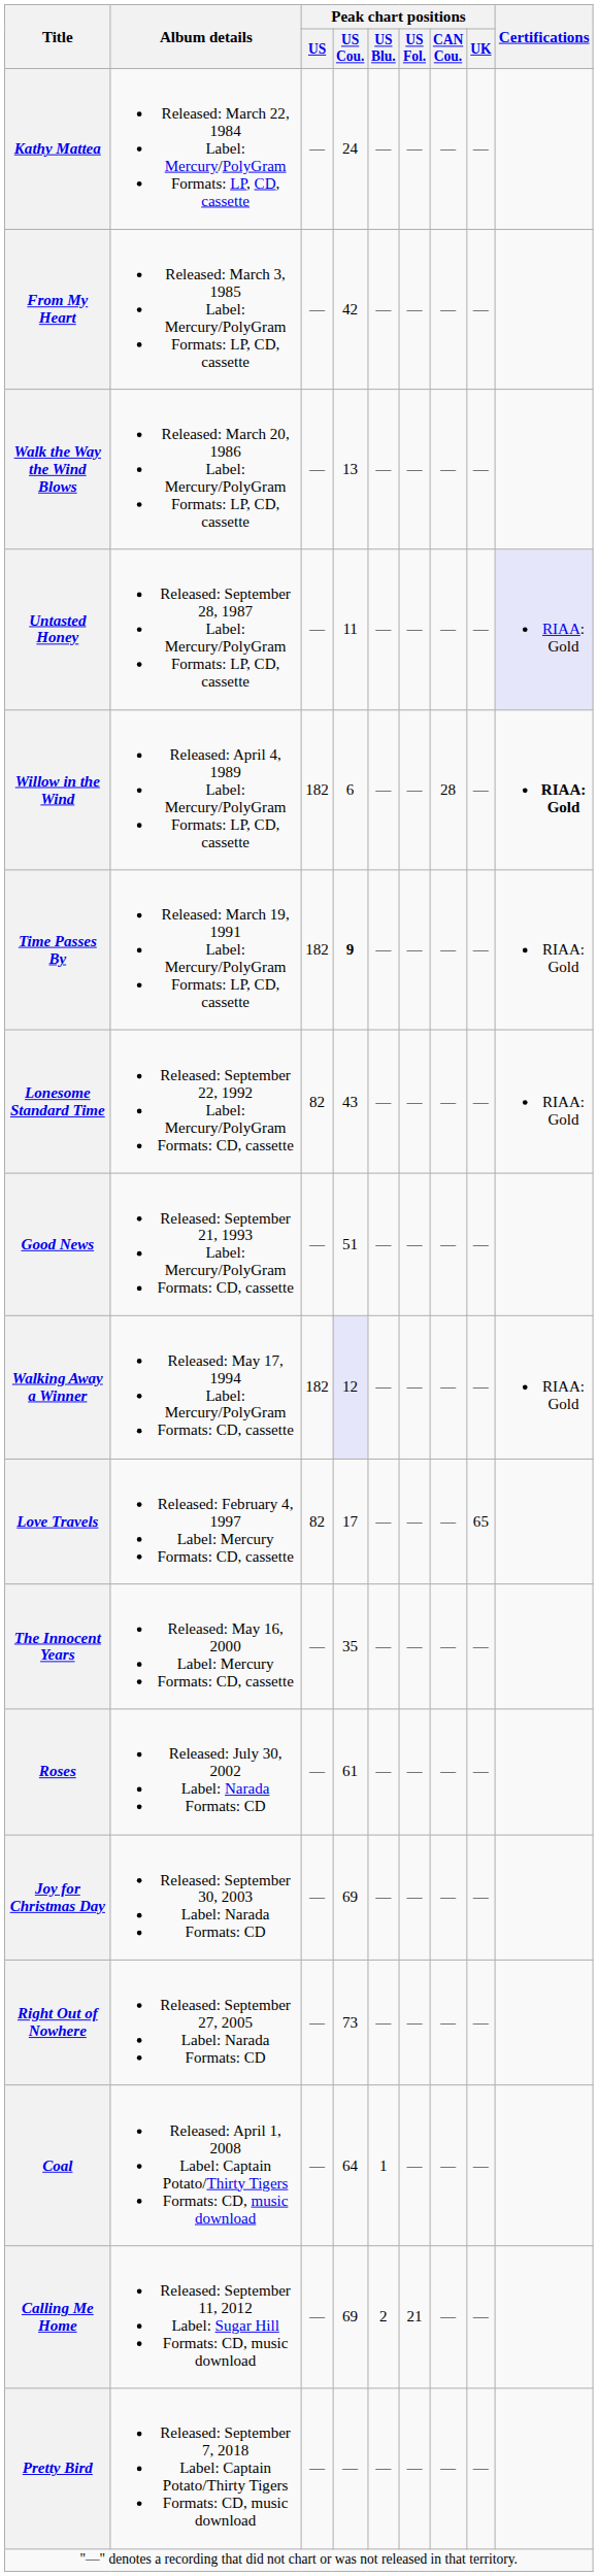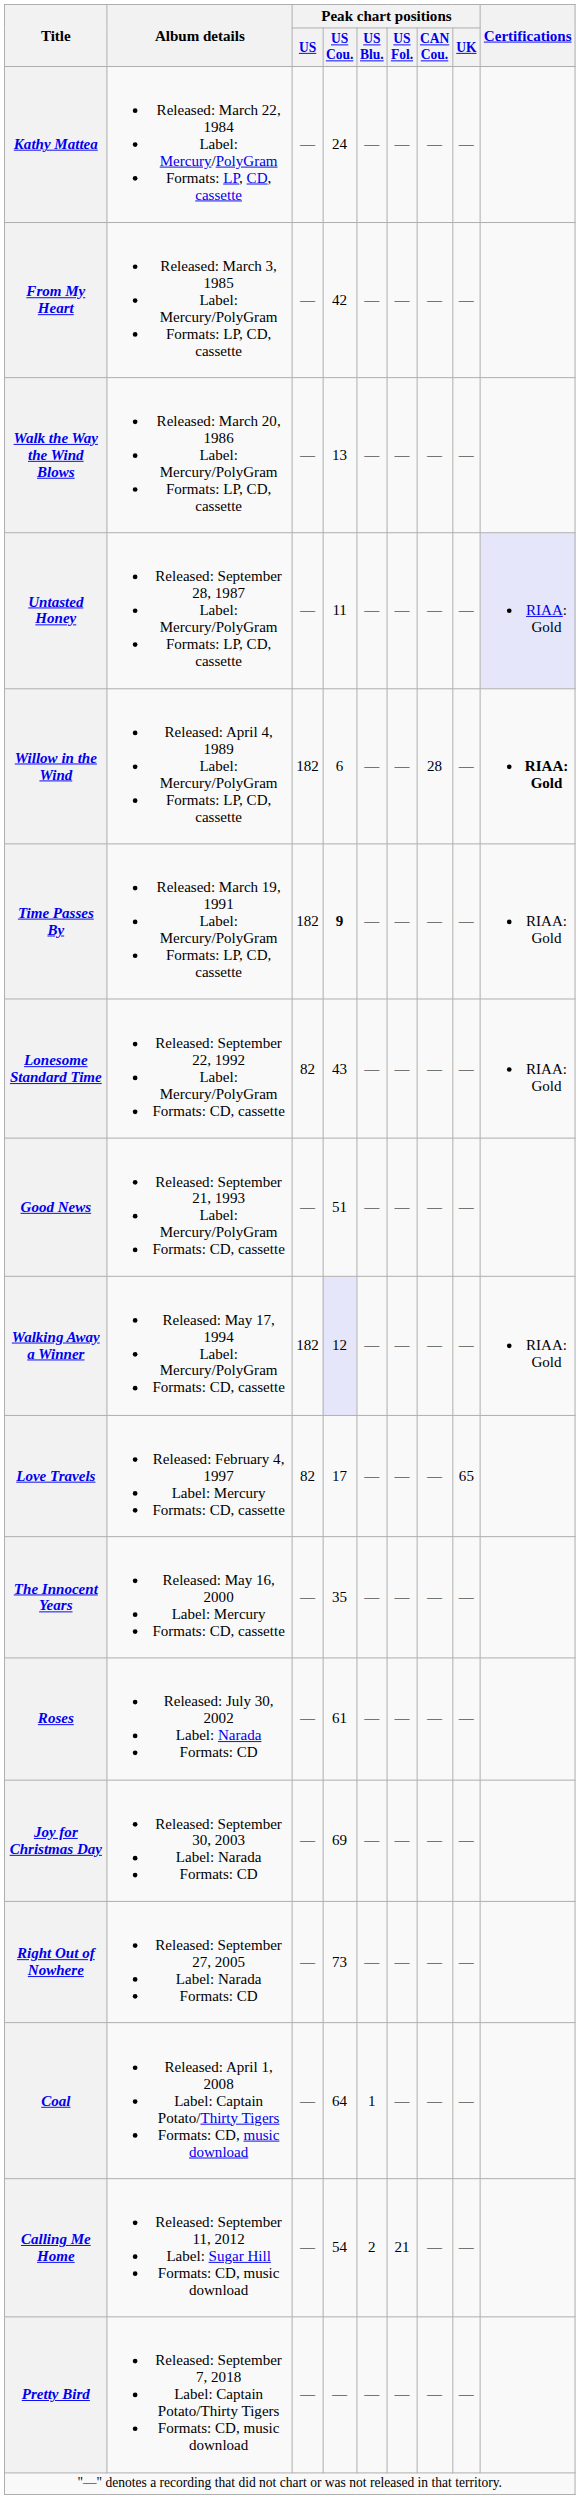 <table class="wikitable plainrowheaders" style="text-align:center;" border="1">
 <tr>
 <th scope="col" rowspan="2" style="width:15em;">Title</th>
 <th scope="col" rowspan="2" style="width:18em;">Album details</th>
 <th scope="col" colspan="6">Peak chart positions</th>
 <th scope="col" rowspan="2"><a href='#'>Certifications</a></th>
 </tr>
 <tr>
 <th scope="col" style="width:2em;font-size:90%;"><a href='#'>US</a><br></th>
 <th scope="col" style="width:2em;font-size:90%;"><a href='#'>US<br>Cou.</a><br></th>
 <th scope="col" style="width:2em;font-size:90%;"><a href='#'>US<br>Blu.</a><br></th>
 <th scope="col" style="width:2em;font-size:90%;"><a href='#'>US<br>Fol.</a><br></th>
 <th scope="col" style="width:2em;font-size:90%;"><a href='#'>CAN<br>Cou.</a><br></th>
 <th scope="col" style="width:2em;font-size:90%;"><a href='#'>UK</a><br></th>
 </tr>
 <tr>
 <th scope="row"><em><a href='#'>Kathy Mattea</a></em></th>
 <td><br><ul><li>Released: March 22, 1984</li><li>Label: <a href='#'>Mercury</a>/<a href='#'>PolyGram</a></li><li>Formats: <a href='#'>LP</a>, <a href='#'>CD</a>, <a href='#'>cassette</a></li></ul></td>
 <td>—</td>
 <td>24</td>
 <td>—</td>
 <td>—</td>
 <td>—</td>
 <td>—</td>
 <td></td>
 </tr>
 <tr>
 <th scope="row"><em><a href='#'>From My Heart</a></em></th>
 <td><br><ul><li>Released: March 3, 1985</li><li>Label: Mercury/PolyGram</li><li>Formats: LP, CD, cassette</li></ul></td>
 <td>—</td>
 <td>42</td>
 <td>—</td>
 <td>—</td>
 <td>—</td>
 <td>—</td>
 <td></td>
 </tr>
 <tr>
 <th scope="row"><em><a href='#'>Walk the Way the Wind Blows</a></em></th>
 <td><br><ul><li>Released: March 20, 1986</li><li>Label: Mercury/PolyGram</li><li>Formats: LP, CD, cassette</li></ul></td>
 <td>—</td>
 <td>13</td>
 <td>—</td>
 <td>—</td>
 <td>—</td>
 <td>—</td>
 <td></td>
 </tr>
 <tr>
 <th scope="row"><em><a href='#'>Untasted Honey</a></em></th>
 <td><br><ul><li>Released: September 28, 1987</li><li>Label: Mercury/PolyGram</li><li>Formats: LP, CD, cassette</li></ul></td>
 <td>—</td>
 <td>11</td>
 <td>—</td>
 <td>—</td>
 <td>—</td>
 <td>—</td>
 <td style="background: lavender;"><br><ul><li><a href='#'>RIAA</a>: Gold</li></ul></td>
 </tr>
 <tr>
 <th scope="row"><em><a href='#'>Willow in the Wind</a></em></th>
 <td><br><ul><li>Released: April 4, 1989</li><li>Label: Mercury/PolyGram</li><li>Formats: LP, CD, cassette</li></ul></td>
 <td>182</td>
 <td>6</td>
 <td>—</td>
 <td>—</td>
 <td>28</td>
 <td>—</td>
 <td><strong><br><ul><li>RIAA: Gold</li></ul></strong></td>
 </tr>
 <tr>
 <th scope="row"><em><a href='#'>Time Passes By</a></em></th>
 <td><br><ul><li>Released: March 19, 1991</li><li>Label: Mercury/PolyGram</li><li>Formats: LP, CD, cassette</li></ul></td>
 <td>182</td>
 <td><strong>9</strong></td>
 <td>—</td>
 <td>—</td>
 <td>—</td>
 <td>—</td>
 <td><br><ul><li>RIAA: Gold</li></ul></td>
 </tr>
 <tr>
 <th scope="row"><em><a href='#'>Lonesome Standard Time</a></em></th>
 <td><br><ul><li>Released: September 22, 1992</li><li>Label: Mercury/PolyGram</li><li>Formats: CD, cassette</li></ul></td>
 <td>82</td>
 <td>43</td>
 <td>—</td>
 <td>—</td>
 <td>—</td>
 <td>—</td>
 <td><br><ul><li>RIAA: Gold</li></ul></td>
 </tr>
 <tr>
 <th scope="row"><em><a href='#'>Good News</a></em></th>
 <td><br><ul><li>Released: September 21, 1993</li><li>Label: Mercury/PolyGram</li><li>Formats: CD, cassette</li></ul></td>
 <td>—</td>
 <td>51</td>
 <td>—</td>
 <td>—</td>
 <td>—</td>
 <td>—</td>
 <td></td>
 </tr>
 <tr>
 <th scope="row"><em><a href='#'>Walking Away a Winner</a></em></th>
 <td><br><ul><li>Released: May 17, 1994</li><li>Label: Mercury/PolyGram</li><li>Formats: CD, cassette</li></ul></td>
 <td>182</td>
 <td style="background: lavender;">12</td>
 <td>—</td>
 <td>—</td>
 <td>—</td>
 <td>—</td>
 <td><br><ul><li>RIAA: Gold</li></ul></td>
 </tr>
 <tr>
 <th scope="row"><em><a href='#'>Love Travels</a></em></th>
 <td><br><ul><li>Released: February 4, 1997</li><li>Label: Mercury</li><li>Formats: CD, cassette</li></ul></td>
 <td>82</td>
 <td>17</td>
 <td>—</td>
 <td>—</td>
 <td>—</td>
 <td>65</td>
 <td></td>
 </tr>
 <tr>
 <th scope="row"><em><a href='#'>The Innocent Years</a></em></th>
 <td><br><ul><li>Released: May 16, 2000</li><li>Label: Mercury</li><li>Formats: CD, cassette</li></ul></td>
 <td>—</td>
 <td>35</td>
 <td>—</td>
 <td>—</td>
 <td>—</td>
 <td>—</td>
 <td></td>
 </tr>
 <tr>
 <th scope="row"><em><a href='#'>Roses</a></em></th>
 <td><br><ul><li>Released: July 30, 2002</li><li>Label: <a href='#'>Narada</a></li><li>Formats: CD</li></ul></td>
 <td>—</td>
 <td>61</td>
 <td>—</td>
 <td>—</td>
 <td>—</td>
 <td>—</td>
 <td></td>
 </tr>
 <tr>
 <th scope="row"><em><a href='#'>Joy for Christmas Day</a></em></th>
 <td><br><ul><li>Released: September 30, 2003</li><li>Label: Narada</li><li>Formats: CD</li></ul></td>
 <td>—</td>
 <td>69</td>
 <td>—</td>
 <td>—</td>
 <td>—</td>
 <td>—</td>
 <td></td>
 </tr>
 <tr>
 <th scope="row"><em><a href='#'>Right Out of Nowhere</a></em></th>
 <td><br><ul><li>Released: September 27, 2005</li><li>Label: Narada</li><li>Formats: CD</li></ul></td>
 <td>—</td>
 <td>73</td>
 <td>—</td>
 <td>—</td>
 <td>—</td>
 <td>—</td>
 <td></td>
 </tr>
 <tr>
 <th scope="row"><em><a href='#'>Coal</a></em></th>
 <td><br><ul><li>Released: April 1, 2008</li><li>Label: Captain Potato/<a href='#'>Thirty Tigers</a></li><li>Formats: CD, <a href='#'>music download</a></li></ul></td>
 <td>—</td>
 <td>64</td>
 <td>1</td>
 <td>—</td>
 <td>—</td>
 <td>—</td>
 <td></td>
 </tr>
 <tr>
 <th scope="row"><em><a href='#'>Calling Me Home</a></em></th>
 <td><br><ul><li>Released: September 11, 2012</li><li>Label: <a href='#'>Sugar Hill</a></li><li>Formats: CD, music download</li></ul></td>
 <td>—</td>
-<td>69</td>
+<td>54</td>
 <td>2</td>
 <td>21</td>
 <td>—</td>
 <td>—</td>
 <td></td>
 </tr>
 <tr>
 <th scope="row"><em><a href='#'>Pretty Bird</a></em></th>
 <td><br><ul><li>Released: September 7, 2018</li><li>Label: Captain Potato/Thirty Tigers</li><li>Formats: CD, music download</li></ul></td>
 <td>—</td>
 <td>—</td>
 <td>—</td>
 <td>—</td>
 <td>—</td>
 <td>—</td>
 <td></td>
 </tr>
 <tr>
 <td colspan="9" style="font-size:90%">"—" denotes a recording that did not chart or was not released in that territory.</td>
 </tr>
 </table>
